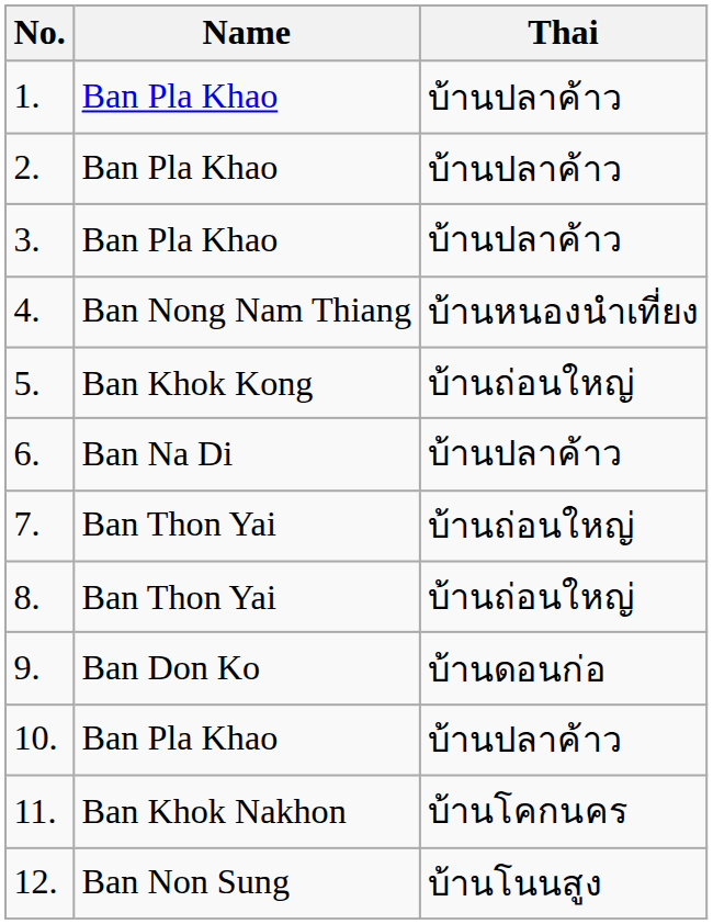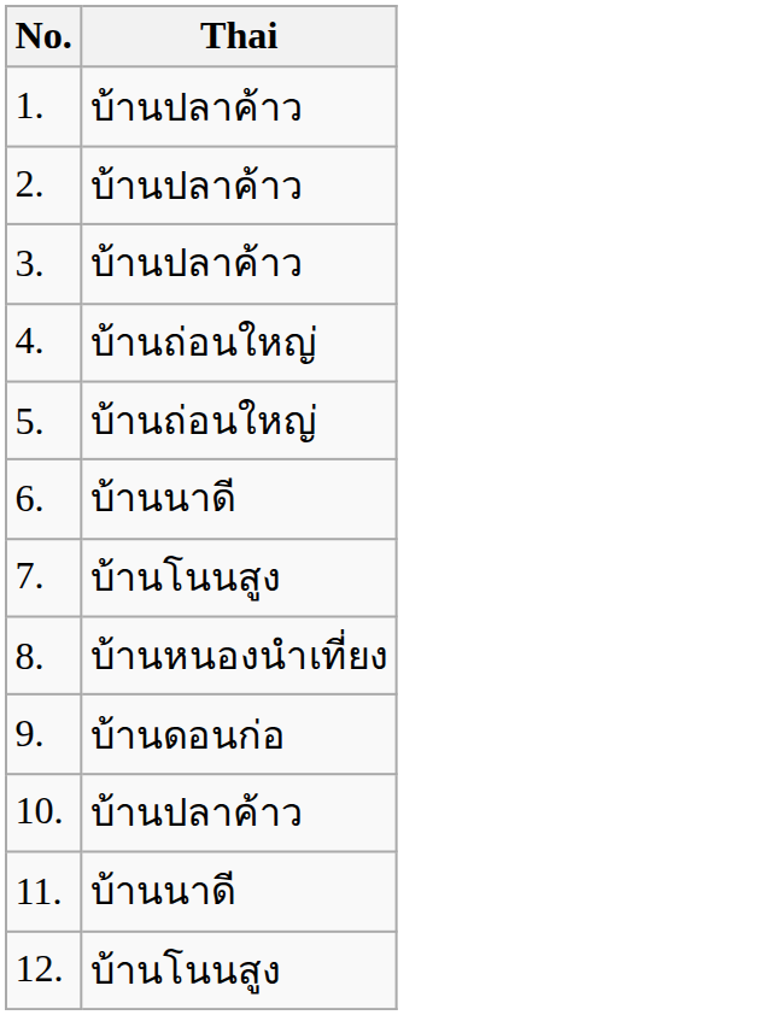 <table class="wikitable sortable">
 <tr>
 <th>No.</th>
-<th>Name</th>
 <th>Thai</th>
 </tr>
 <tr>
 <td>1.</td>
-<td><a href='#'>Ban Pla Khao</a></td>
 <td>บ้านปลาค้าว</td>
 </tr>
 <tr>
 <td>2.</td>
-<td>Ban Pla Khao</td>
 <td>บ้านปลาค้าว</td>
 </tr>
 <tr>
 <td>3.</td>
-<td>Ban Pla Khao</td>
 <td>บ้านปลาค้าว</td>
 </tr>
 <tr>
 <td>4.</td>
-<td>Ban Nong Nam Thiang</td>
-<td>บ้านหนองนำเที่ยง</td>
+<td>บ้านถ่อนใหญ่</td>
 </tr>
 <tr>
 <td>5.</td>
-<td>Ban Khok Kong</td>
 <td>บ้านถ่อนใหญ่</td>
 </tr>
 <tr>
 <td>6.</td>
-<td>Ban Na Di</td>
-<td>บ้านปลาค้าว</td>
+<td>บ้านนาดี</td>
 </tr>
 <tr>
 <td>7.</td>
-<td>Ban Thon Yai</td>
-<td>บ้านถ่อนใหญ่</td>
+<td>บ้านโนนสูง</td>
 </tr>
 <tr>
 <td>8.</td>
-<td>Ban Thon Yai</td>
-<td>บ้านถ่อนใหญ่</td>
+<td>บ้านหนองนำเที่ยง</td>
 </tr>
 <tr>
 <td>9.</td>
-<td>Ban Don Ko</td>
 <td>บ้านดอนก่อ</td>
 </tr>
 <tr>
 <td>10.</td>
-<td>Ban Pla Khao</td>
 <td>บ้านปลาค้าว</td>
 </tr>
 <tr>
 <td>11.</td>
-<td>Ban Khok Nakhon</td>
-<td>บ้านโคกนคร</td>
+<td>บ้านนาดี</td>
 </tr>
 <tr>
 <td>12.</td>
-<td>Ban Non Sung</td>
 <td>บ้านโนนสูง</td>
 </tr>
 </table>
